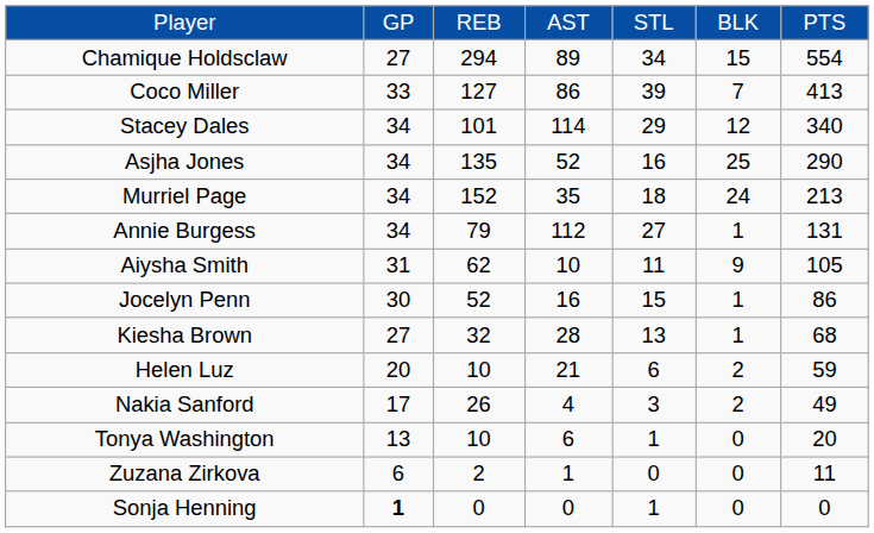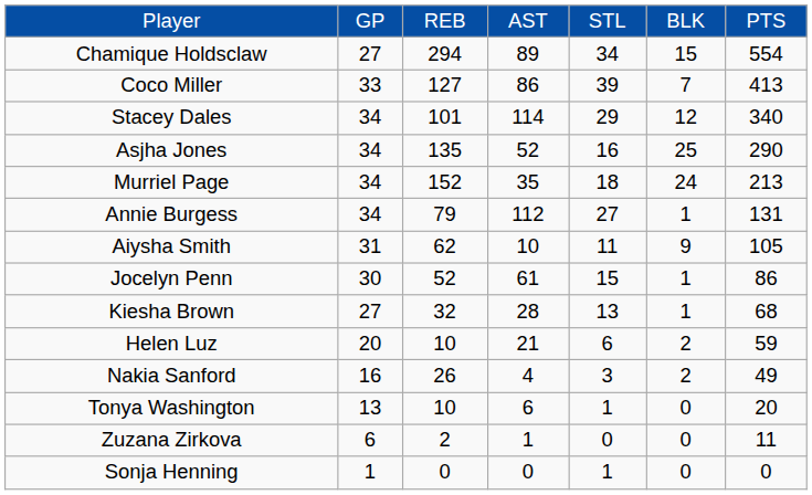 <table class="wikitable" width="50%">
 <tr align="center" style="background:#054EA4; color:white;">
 <td>Player</td>
 <td>GP</td>
 <td>REB</td>
 <td>AST</td>
 <td>STL</td>
 <td>BLK</td>
 <td>PTS</td>
 </tr>
 <tr align="center">
 <td>Chamique Holdsclaw</td>
 <td>27</td>
 <td>294</td>
 <td>89</td>
 <td>34</td>
 <td>15</td>
 <td>554</td>
 </tr>
 <tr align="center">
 <td>Coco Miller</td>
 <td>33</td>
 <td>127</td>
 <td>86</td>
 <td>39</td>
 <td>7</td>
 <td>413</td>
 </tr>
 <tr align="center">
 <td>Stacey Dales</td>
 <td>34</td>
 <td>101</td>
 <td>114</td>
 <td>29</td>
 <td>12</td>
 <td>340</td>
 </tr>
 <tr align="center">
 <td>Asjha Jones</td>
 <td>34</td>
 <td>135</td>
 <td>52</td>
 <td>16</td>
 <td>25</td>
 <td>290</td>
 </tr>
 <tr align="center">
 <td>Murriel Page</td>
 <td>34</td>
 <td>152</td>
 <td>35</td>
 <td>18</td>
 <td>24</td>
 <td>213</td>
 </tr>
 <tr align="center">
 <td>Annie Burgess</td>
 <td>34</td>
 <td>79</td>
 <td>112</td>
 <td>27</td>
 <td>1</td>
 <td>131</td>
 </tr>
 <tr align="center">
 <td>Aiysha Smith</td>
 <td>31</td>
 <td>62</td>
 <td>10</td>
 <td>11</td>
 <td>9</td>
 <td>105</td>
 </tr>
 <tr align="center">
 <td>Jocelyn Penn</td>
 <td>30</td>
 <td>52</td>
-<td>16</td>
+<td>61</td>
 <td>15</td>
 <td>1</td>
 <td>86</td>
 </tr>
 <tr align="center">
 <td>Kiesha Brown</td>
 <td>27</td>
 <td>32</td>
 <td>28</td>
 <td>13</td>
 <td>1</td>
 <td>68</td>
 </tr>
 <tr align="center">
 <td>Helen Luz</td>
 <td>20</td>
 <td>10</td>
 <td>21</td>
 <td>6</td>
 <td>2</td>
 <td>59</td>
 </tr>
 <tr align="center">
 <td>Nakia Sanford</td>
-<td>17</td>
+<td>16</td>
 <td>26</td>
 <td>4</td>
 <td>3</td>
 <td>2</td>
 <td>49</td>
 </tr>
 <tr align="center">
 <td>Tonya Washington</td>
 <td>13</td>
 <td>10</td>
 <td>6</td>
 <td>1</td>
 <td>0</td>
 <td>20</td>
 </tr>
 <tr align="center">
 <td>Zuzana Zirkova</td>
 <td>6</td>
 <td>2</td>
 <td>1</td>
 <td>0</td>
 <td>0</td>
 <td>11</td>
 </tr>
 <tr align="center">
 <td>Sonja Henning</td>
-<td><strong>1</strong></td>
+<td>1</td>
 <td>0</td>
 <td>0</td>
 <td>1</td>
 <td>0</td>
 <td>0</td>
 </tr>
 </table>
